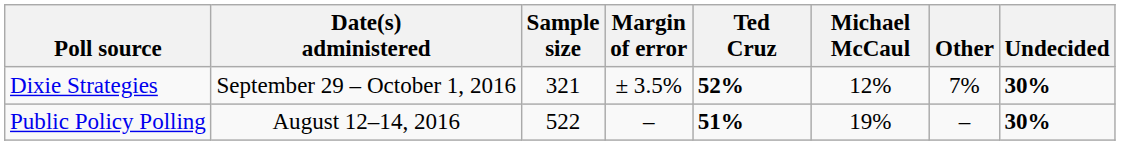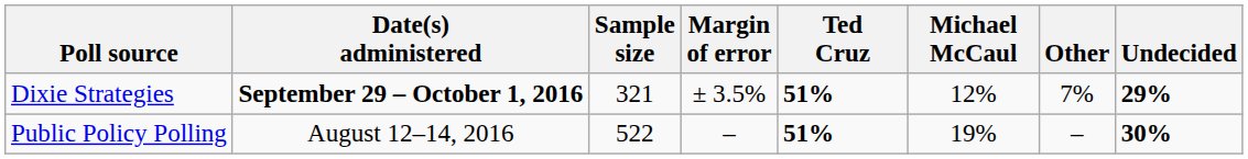 <table class="wikitable">
 <tr valign=bottom>
 <th>Poll source</th>
 <th>Date(s)<br>administered</th>
 <th>Sample<br>size</th>
 <th>Margin<br>of error</th>
 <th style="width:75px;">Ted<br>Cruz</th>
 <th style="width:75px;">Michael<br>McCaul</th>
 <th>Other</th>
 <th>Undecided</th>
 </tr>
 <tr>
 <td><a href='#'>Dixie Strategies</a></td>
-<td align=center>September 29 – October 1, 2016</td>
+<td align=center><strong>September 29 – October 1, 2016</strong></td>
 <td align=center>321</td>
 <td align=center>± 3.5%</td>
-<td><strong>52%</strong></td>
+<td><strong>51%</strong></td>
 <td align=center>12%</td>
 <td align=center>7%</td>
-<td><strong>30%</strong></td>
+<td><strong>29%</strong></td>
 </tr>
 <tr>
 <td><a href='#'>Public Policy Polling</a></td>
 <td align=center>August 12–14, 2016</td>
 <td align=center>522</td>
 <td align=center>–</td>
 <td><strong>51%</strong></td>
 <td align=center>19%</td>
 <td align=center>–</td>
 <td><strong>30%</strong></td>
 </tr>
 </table>
